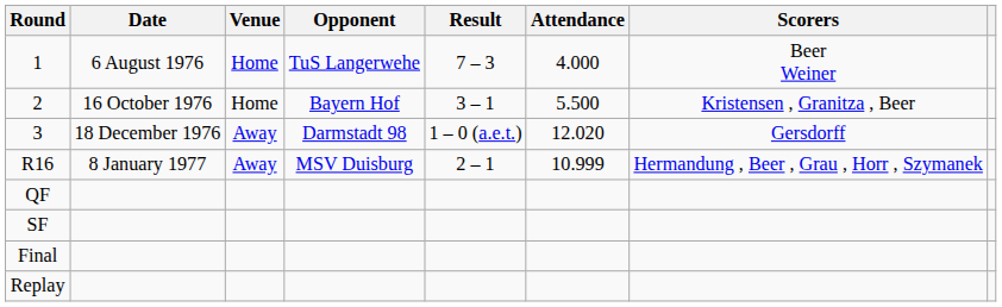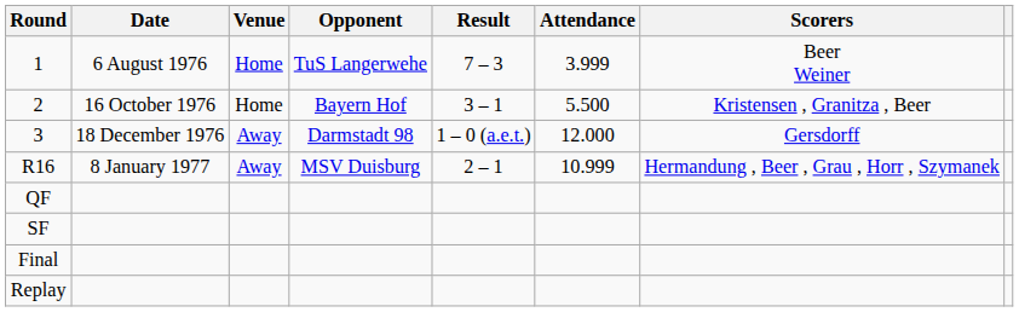 <table class="wikitable" style="text-align: center;">
 <tr>
 <th>Round</th>
 <th>Date</th>
 <th>Venue</th>
 <th>Opponent</th>
 <th>Result</th>
 <th>Attendance</th>
 <th>Scorers</th>
 <th></th>
 </tr>
 <tr>
 <td>1</td>
 <td>6 August 1976</td>
 <td><a href='#'>Home</a></td>
 <td><a href='#'>TuS Langerwehe</a></td>
 <td>7 – 3</td>
-<td>4.000</td>
+<td>3.999</td>
 <td>Beer <br><a href='#'>Weiner</a> </td>
 <td></td>
 </tr>
 <tr>
 <td>2</td>
 <td>16 October 1976</td>
 <td>Home</td>
 <td><a href='#'>Bayern Hof</a></td>
 <td>3 – 1</td>
 <td>5.500</td>
 <td><a href='#'>Kristensen</a> , <a href='#'>Granitza</a> , Beer </td>
 <td></td>
 </tr>
 <tr>
 <td>3</td>
 <td>18 December 1976</td>
 <td><a href='#'>Away</a></td>
 <td><a href='#'>Darmstadt 98</a></td>
 <td>1 – 0 (<a href='#'>a.e.t.</a>)</td>
-<td>12.020</td>
+<td>12.000</td>
 <td><a href='#'>Gersdorff</a> </td>
 <td></td>
 </tr>
 <tr>
 <td>R16</td>
 <td>8 January 1977</td>
 <td><a href='#'>Away</a></td>
 <td><a href='#'>MSV Duisburg</a></td>
 <td>2 – 1</td>
 <td>10.999</td>
 <td><a href='#'>Hermandung</a> , <a href='#'>Beer</a> , <a href='#'>Grau</a> , <a href='#'>Horr</a> , <a href='#'>Szymanek</a> </td>
 <td></td>
 </tr>
 <tr>
 <td>QF</td>
 <td></td>
 <td></td>
 <td></td>
 <td></td>
 <td></td>
 <td></td>
 <td></td>
 </tr>
 <tr>
 <td>SF</td>
 <td></td>
 <td></td>
 <td></td>
 <td></td>
 <td></td>
 <td></td>
 <td></td>
 </tr>
 <tr>
 <td>Final</td>
 <td></td>
 <td></td>
 <td></td>
 <td></td>
 <td></td>
 <td></td>
 <td></td>
 </tr>
 <tr>
 <td>Replay</td>
 <td></td>
 <td></td>
 <td></td>
 <td></td>
 <td></td>
 <td></td>
 <td></td>
 </tr>
 </table>
